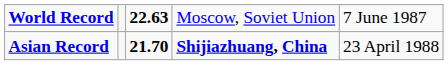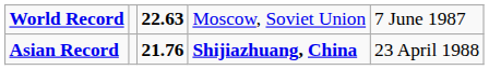 <table class="wikitable">
 <tr>
 <td><strong><a href='#'>World Record</a></strong></td>
 <td></td>
 <td><strong>22.63</strong></td>
 <td><a href='#'>Moscow</a>, <a href='#'>Soviet Union</a></td>
 <td>7 June 1987</td>
 </tr>
 <tr>
 <td><strong><a href='#'>Asian Record</a></strong></td>
 <td></td>
-<td><strong>21.70</strong></td>
+<td><strong>21.76</strong></td>
 <td><strong><a href='#'>Shijiazhuang</a>, <a href='#'>China</a></strong></td>
 <td>23 April 1988</td>
 </tr>
 </table>
